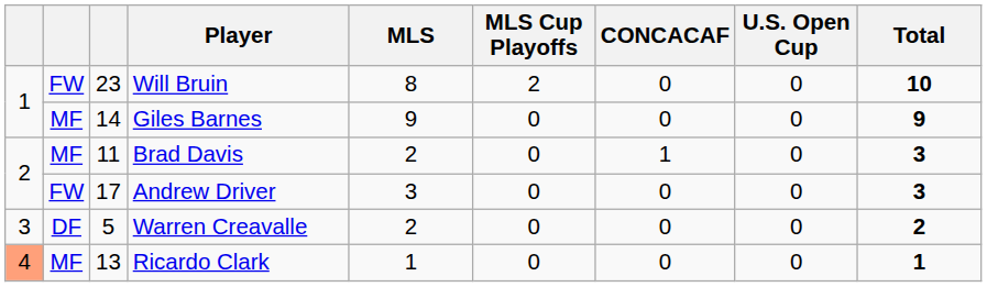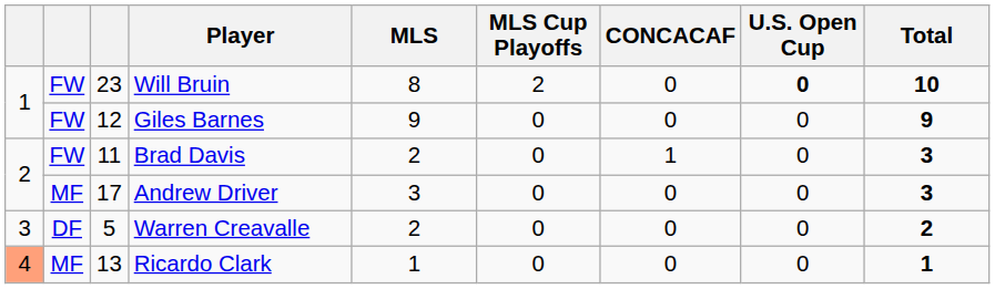 <table class="wikitable" style="text-align:center;">
 <tr>
 <th width=20></th>
 <th width=20></th>
 <th width=20></th>
 <th width=150>Player</th>
 <th width=80>MLS</th>
 <th width=80>MLS Cup Playoffs</th>
 <th width=80>CONCACAF</th>
 <th width=80>U.S. Open Cup</th>
 <th width=80>Total</th>
 </tr>
 <tr>
 <td rowspan=2>1</td>
 <td><a href='#'>FW</a></td>
 <td>23</td>
 <td align=left><a href='#'>Will Bruin</a></td>
 <td>8</td>
 <td>2</td>
 <td>0</td>
-<td>0</td>
+<td><strong>0</strong></td>
 <td><strong>10</strong></td>
 </tr>
 <tr>
-<td><a href='#'>MF</a></td>
-<td>14</td>
+<td><a href='#'>FW</a></td>
+<td>12</td>
 <td align=left><a href='#'>Giles Barnes</a></td>
 <td>9</td>
 <td>0</td>
 <td>0</td>
 <td>0</td>
 <td><strong>9</strong></td>
 </tr>
 <tr>
 <td rowspan=2>2</td>
-<td><a href='#'>MF</a></td>
+<td><a href='#'>FW</a></td>
 <td>11</td>
 <td align=left><a href='#'>Brad Davis</a></td>
 <td>2</td>
 <td>0</td>
 <td>1</td>
 <td>0</td>
 <td><strong>3</strong></td>
 </tr>
 <tr>
-<td><a href='#'>FW</a></td>
+<td><a href='#'>MF</a></td>
 <td>17</td>
 <td align=left><a href='#'>Andrew Driver</a></td>
 <td>3</td>
 <td>0</td>
 <td>0</td>
 <td>0</td>
 <td><strong>3</strong></td>
 </tr>
 <tr>
 <td>3</td>
 <td><a href='#'>DF</a></td>
 <td>5</td>
 <td align=left><a href='#'>Warren Creavalle</a></td>
 <td>2</td>
 <td>0</td>
 <td>0</td>
 <td>0</td>
 <td><strong>2</strong></td>
 </tr>
 <tr>
 <td style="background: lightsalmon;">4</td>
 <td><a href='#'>MF</a></td>
 <td>13</td>
 <td align=left><a href='#'>Ricardo Clark</a></td>
 <td>1</td>
 <td>0</td>
 <td>0</td>
 <td>0</td>
 <td><strong>1</strong></td>
 </tr>
 </table>
